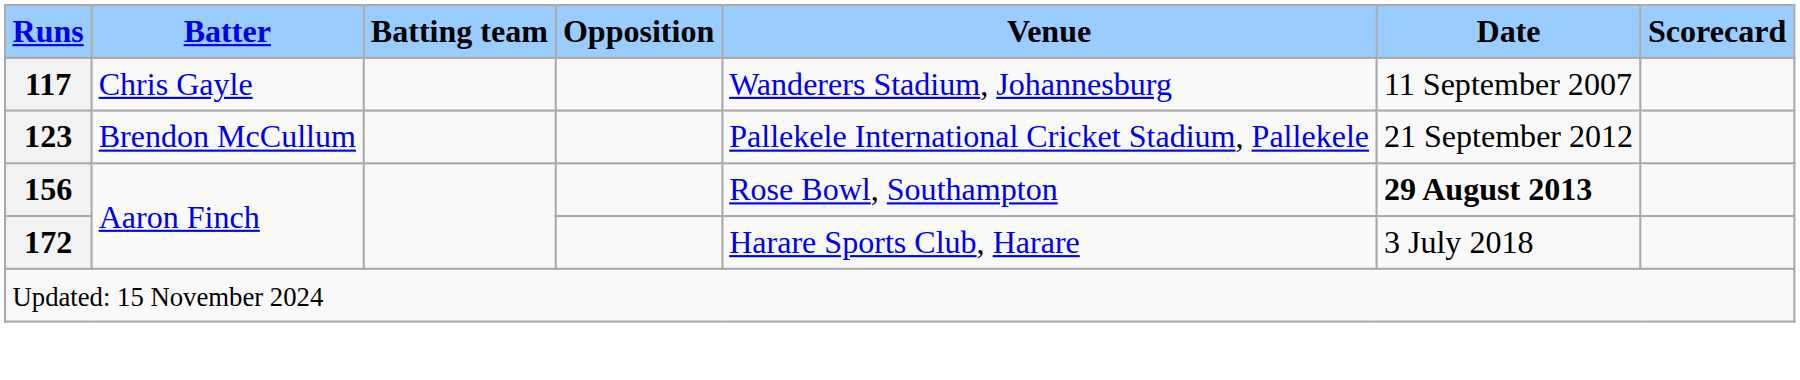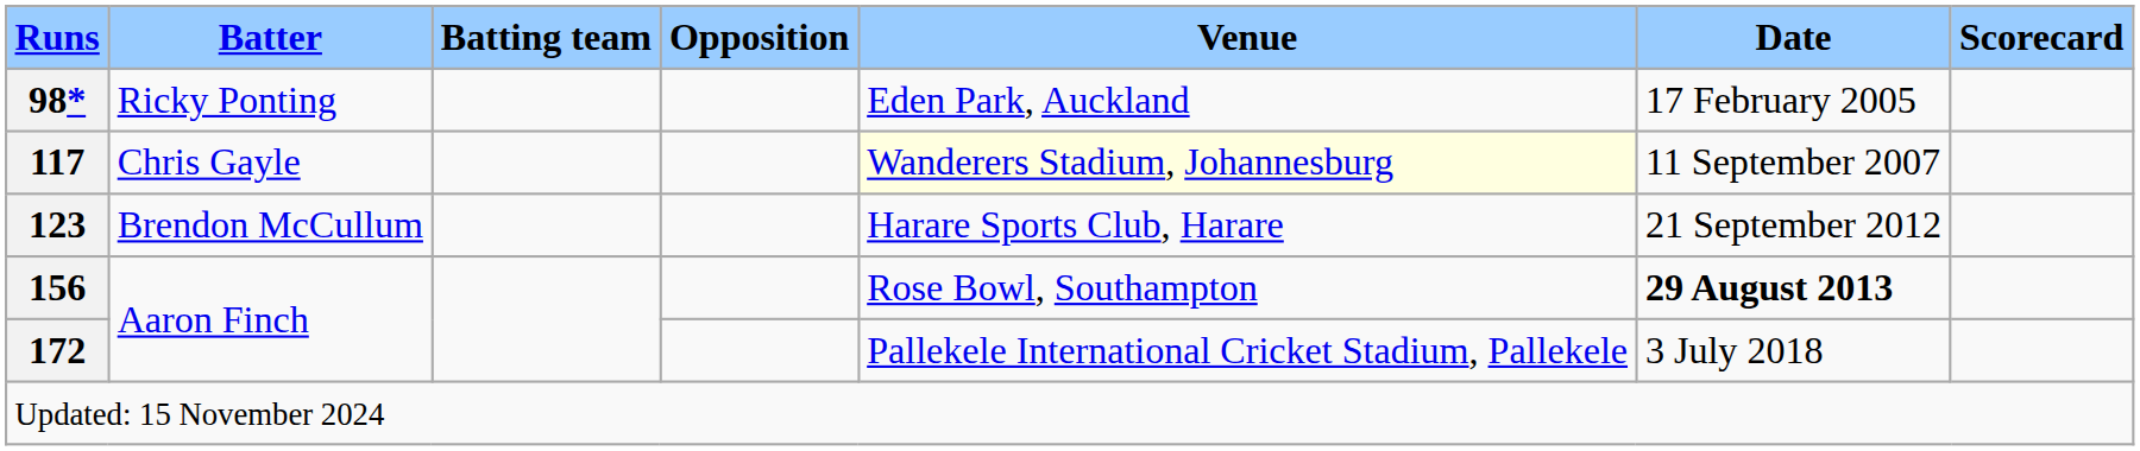 <table class="wikitable sortable defaultleft col7center" style="font-size: 95%">
 <tr>
 <th scope="col" style="background-color:#9cf;"><a href='#'>Runs</a></th>
 <th scope="col" style="background-color:#9cf;"><a href='#'>Batter</a></th>
 <th scope="col" style="background-color:#9cf;">Batting team</th>
 <th scope="col" style="background-color:#9cf;">Opposition</th>
 <th scope="col" style="background-color:#9cf;">Venue</th>
 <th scope="col" style="background-color:#9cf;">Date</th>
 <th scope="col" style="background-color:#9cf;">Scorecard</th>
 </tr>
 <tr>
+<th>98<a href='#'>*</a></th>
+<td><a href='#'>Ricky Ponting</a></td>
+<td></td>
+<td></td>
+<td><a href='#'>Eden Park</a>, <a href='#'>Auckland</a></td>
+<td>17 February 2005</td>
+<td></td>
+</tr>
+<tr>
 <th>117</th>
 <td><a href='#'>Chris Gayle</a></td>
 <td></td>
 <td></td>
-<td><a href='#'>Wanderers Stadium</a>, <a href='#'>Johannesburg</a></td>
+<td style="background: lightyellow;"><a href='#'>Wanderers Stadium</a>, <a href='#'>Johannesburg</a></td>
 <td>11 September 2007</td>
 <td></td>
 </tr>
 <tr>
 <th>123</th>
 <td><a href='#'>Brendon McCullum</a></td>
 <td></td>
 <td></td>
-<td><a href='#'>Pallekele International Cricket Stadium</a>, <a href='#'>Pallekele</a></td>
+<td><a href='#'>Harare Sports Club</a>, <a href='#'>Harare</a></td>
 <td>21 September 2012</td>
 <td></td>
 </tr>
 <tr>
 <th>156</th>
 <td rowspan=2><a href='#'>Aaron Finch</a></td>
 <td rowspan=2></td>
 <td></td>
 <td><a href='#'>Rose Bowl</a>, <a href='#'>Southampton</a></td>
 <td><strong>29 August 2013</strong></td>
 <td></td>
 </tr>
 <tr>
 <th>172</th>
 <td></td>
-<td><a href='#'>Harare Sports Club</a>, <a href='#'>Harare</a></td>
+<td><a href='#'>Pallekele International Cricket Stadium</a>, <a href='#'>Pallekele</a></td>
 <td>3 July 2018</td>
 <td style="text-align:center;"></td>
 </tr>
 <tr class="sortbottom">
 <td colspan="7" style="text-align:left;"><small>Updated: 15 November 2024</small></td>
 </tr>
 </table>
